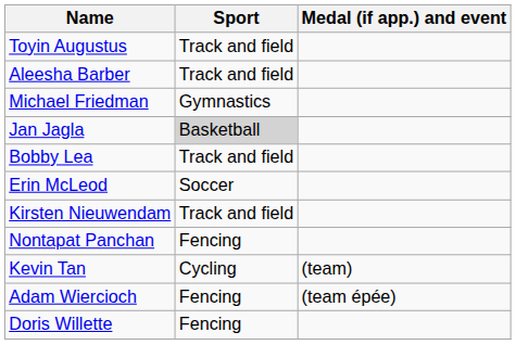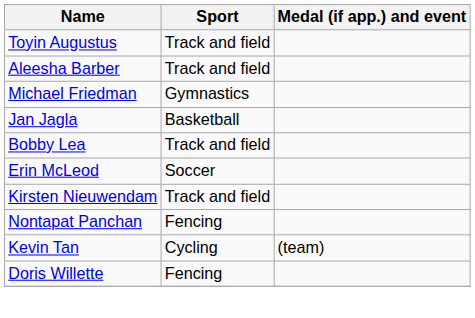 <table class="wikitable">
 <tr>
 <th>Name</th>
 <th>Sport</th>
 <th>Medal (if app.) and event</th>
 </tr>
 <tr>
 <td> <a href='#'>Toyin Augustus</a></td>
 <td>Track and field</td>
 <td></td>
 </tr>
 <tr>
 <td> <a href='#'>Aleesha Barber</a></td>
 <td>Track and field</td>
 <td></td>
 </tr>
 <tr>
 <td>  <a href='#'>Michael Friedman</a></td>
 <td>Gymnastics</td>
 <td></td>
 </tr>
 <tr>
 <td> <a href='#'>Jan Jagla</a></td>
-<td style="background: lightgrey;">Basketball</td>
+<td>Basketball</td>
 <td></td>
 </tr>
 <tr>
 <td> <a href='#'>Bobby Lea</a></td>
 <td>Track and field</td>
 <td></td>
 </tr>
 <tr>
 <td> <a href='#'>Erin McLeod</a></td>
 <td>Soccer</td>
 <td></td>
 </tr>
 <tr>
 <td> <a href='#'>Kirsten Nieuwendam</a></td>
 <td>Track and field</td>
 <td></td>
 </tr>
 <tr>
 <td> <a href='#'>Nontapat Panchan</a></td>
 <td>Fencing</td>
 <td></td>
 </tr>
 <tr>
 <td> <a href='#'>Kevin Tan</a></td>
 <td>Cycling</td>
 <td> (team)</td>
 </tr>
 <tr>
-<td> <a href='#'>Adam Wiercioch</a></td>
-<td>Fencing</td>
-<td> (team épée)</td>
-</tr>
-<tr>
 <td> <a href='#'>Doris Willette</a></td>
 <td>Fencing</td>
 <td></td>
 </tr>
 <tr>
 </tr>
 </table>
